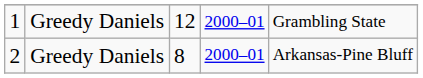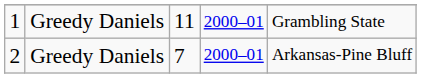 <table class="wikitable">
 <tr>
 </tr>
 <tr>
 <td>1</td>
 <td>Greedy Daniels</td>
-<td>12</td>
+<td>11</td>
 <td style="font-size:80%;"><a href='#'>2000–01</a></td>
 <td style="font-size:80%;">Grambling State</td>
 </tr>
 <tr>
 <td>2</td>
 <td>Greedy Daniels</td>
-<td>8</td>
+<td>7</td>
 <td style="font-size:80%;"><a href='#'>2000–01</a></td>
 <td style="font-size:80%;">Arkansas-Pine Bluff</td>
 </tr>
 </table>
